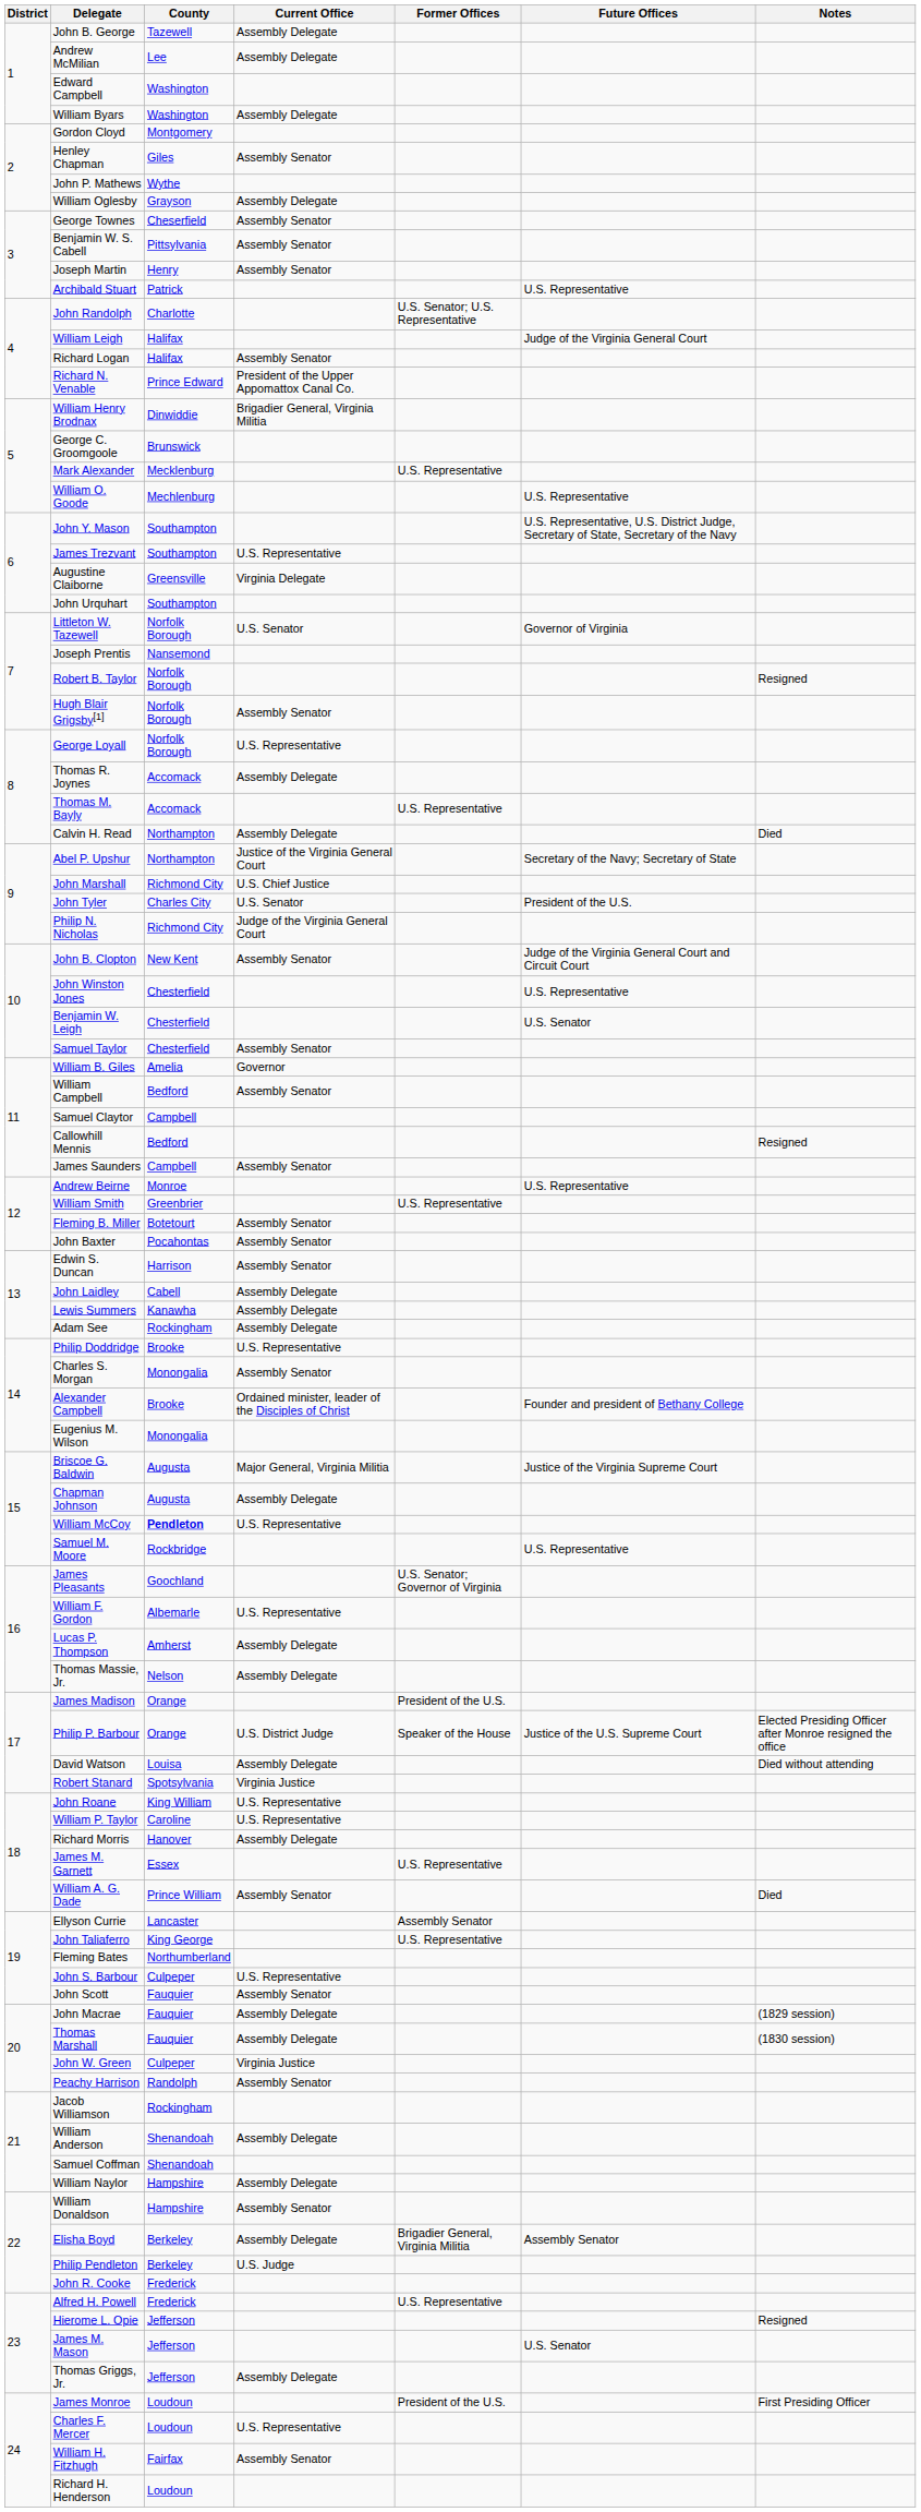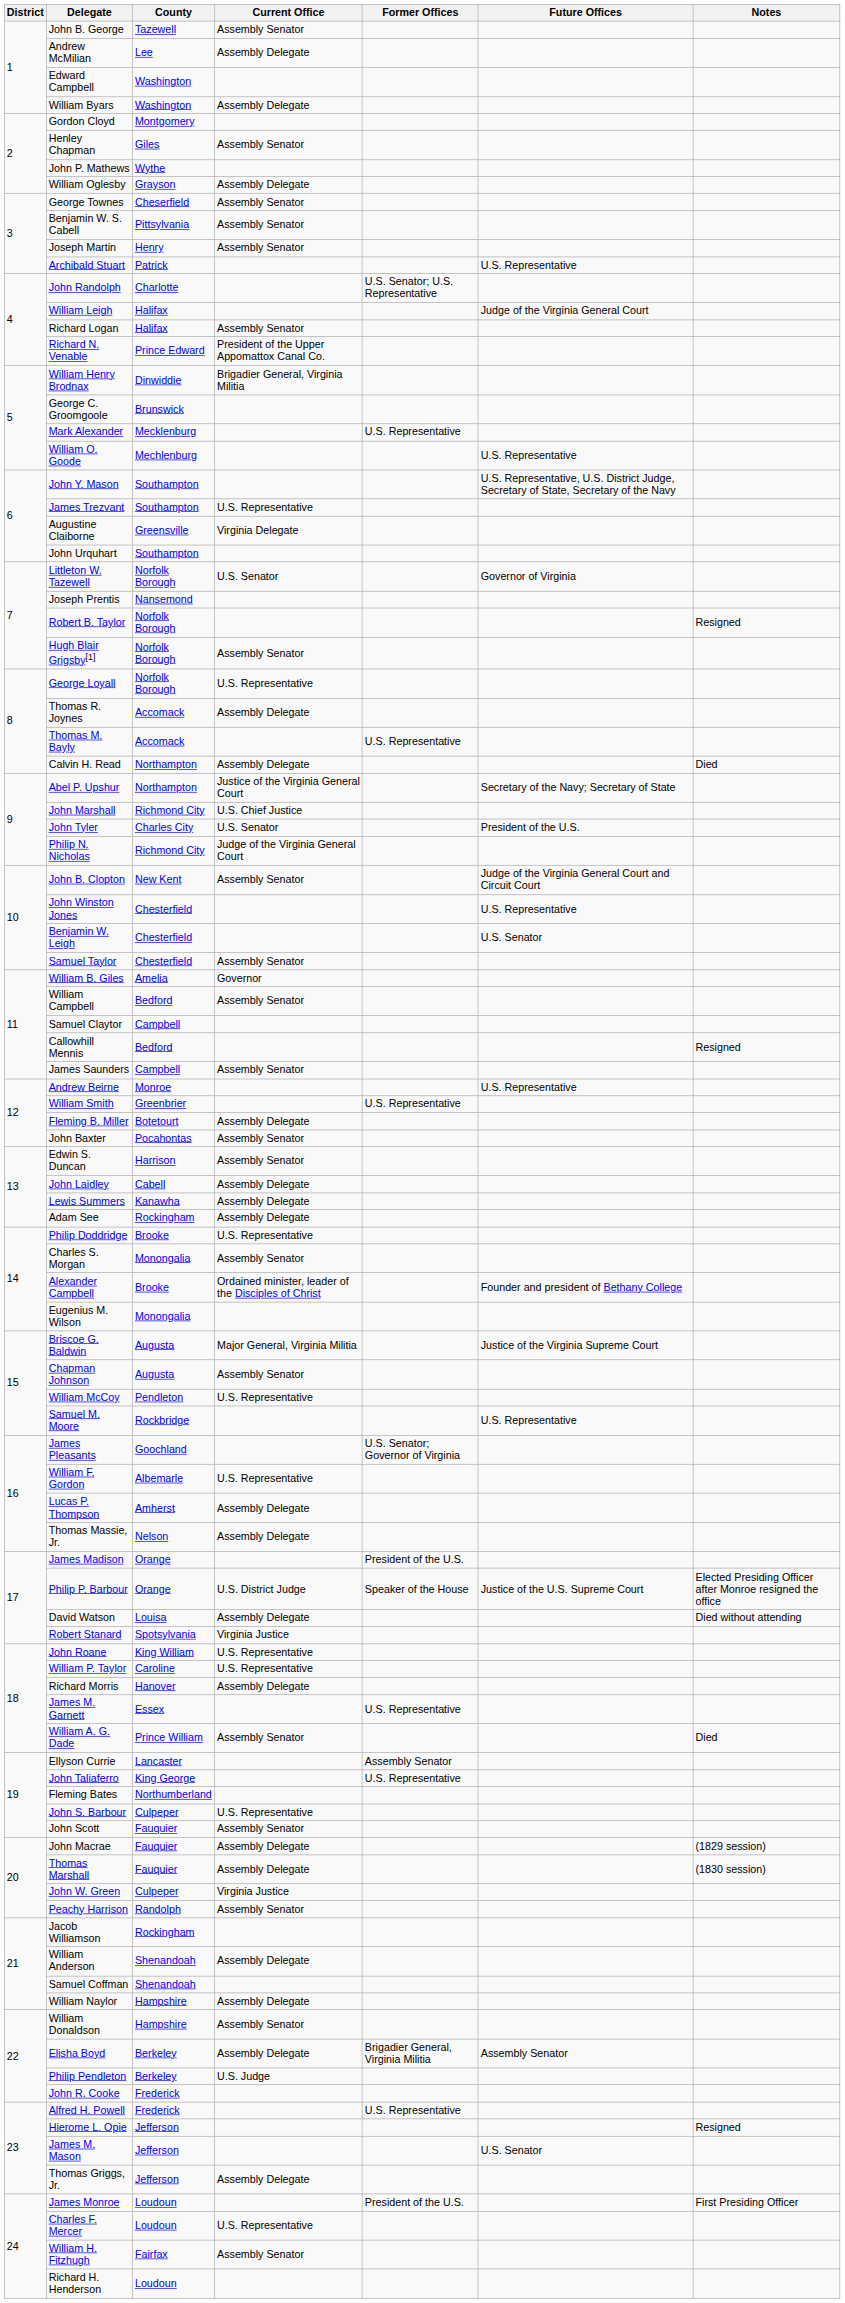 <table class="wikitable sortable">
 <tr>
 <th>District</th>
 <th>Delegate</th>
 <th>County</th>
 <th>Current Office</th>
 <th>Former Offices</th>
 <th>Future Offices</th>
 <th>Notes</th>
 </tr>
 <tr>
 <td rowspan="4">1</td>
 <td>John B. George</td>
 <td><a href='#'>Tazewell</a></td>
-<td>Assembly Delegate</td>
+<td>Assembly Senator</td>
 <td></td>
 <td></td>
 <td></td>
 </tr>
 <tr>
 <td>Andrew McMilian</td>
 <td><a href='#'>Lee</a></td>
 <td>Assembly Delegate</td>
 <td></td>
 <td></td>
 <td></td>
 </tr>
 <tr>
 <td>Edward Campbell</td>
 <td><a href='#'>Washington</a></td>
 <td></td>
 <td></td>
 <td></td>
 <td></td>
 </tr>
 <tr>
 <td>William Byars</td>
 <td><a href='#'>Washington</a></td>
 <td>Assembly Delegate</td>
 <td></td>
 <td></td>
 <td></td>
 </tr>
 <tr>
 <td rowspan="4">2</td>
 <td>Gordon Cloyd</td>
 <td><a href='#'>Montgomery</a></td>
 <td></td>
 <td></td>
 <td></td>
 <td></td>
 </tr>
 <tr>
 <td>Henley Chapman</td>
 <td><a href='#'>Giles</a></td>
 <td>Assembly Senator</td>
 <td></td>
 <td></td>
 <td></td>
 </tr>
 <tr>
 <td>John P. Mathews</td>
 <td><a href='#'>Wythe</a></td>
 <td></td>
 <td></td>
 <td></td>
 <td></td>
 </tr>
 <tr>
 <td>William Oglesby</td>
 <td><a href='#'>Grayson</a></td>
 <td>Assembly Delegate</td>
 <td></td>
 <td></td>
 <td></td>
 </tr>
 <tr>
 <td rowspan="4">3</td>
 <td>George Townes</td>
 <td><a href='#'>Cheserfield</a></td>
 <td>Assembly Senator</td>
 <td></td>
 <td></td>
 <td></td>
 </tr>
 <tr>
 <td>Benjamin W. S. Cabell</td>
 <td><a href='#'>Pittsylvania</a></td>
 <td>Assembly Senator</td>
 <td></td>
 <td></td>
 <td></td>
 </tr>
 <tr>
 <td>Joseph Martin</td>
 <td><a href='#'>Henry</a></td>
 <td>Assembly Senator</td>
 <td></td>
 <td></td>
 <td></td>
 </tr>
 <tr>
 <td><a href='#'>Archibald Stuart</a></td>
 <td><a href='#'>Patrick</a></td>
 <td></td>
 <td></td>
 <td>U.S. Representative</td>
 <td></td>
 </tr>
 <tr>
 <td rowspan="4">4</td>
 <td><a href='#'>John Randolph</a></td>
 <td><a href='#'>Charlotte</a></td>
 <td></td>
 <td>U.S. Senator; U.S. Representative</td>
 <td></td>
 <td></td>
 </tr>
 <tr>
 <td><a href='#'>William Leigh</a></td>
 <td><a href='#'>Halifax</a></td>
 <td></td>
 <td></td>
 <td>Judge of the Virginia General Court</td>
 <td></td>
 </tr>
 <tr>
 <td>Richard Logan</td>
 <td><a href='#'>Halifax</a></td>
 <td>Assembly Senator</td>
 <td></td>
 <td></td>
 <td></td>
 </tr>
 <tr>
 <td><a href='#'>Richard N. Venable</a></td>
 <td><a href='#'>Prince Edward</a></td>
 <td>President of the Upper Appomattox Canal Co.</td>
 <td></td>
 <td></td>
 <td></td>
 </tr>
 <tr>
 <td rowspan="4">5</td>
 <td><a href='#'>William Henry Brodnax</a></td>
 <td><a href='#'>Dinwiddie</a></td>
 <td>Brigadier General, Virginia Militia</td>
 <td></td>
 <td></td>
 <td></td>
 </tr>
 <tr>
 <td>George C. Groomgoole</td>
 <td><a href='#'>Brunswick</a></td>
 <td></td>
 <td></td>
 <td></td>
 <td></td>
 </tr>
 <tr>
 <td><a href='#'>Mark Alexander</a></td>
 <td><a href='#'>Mecklenburg</a></td>
 <td></td>
 <td>U.S. Representative</td>
 <td></td>
 <td></td>
 </tr>
 <tr>
 <td><a href='#'>William O. Goode</a></td>
 <td><a href='#'>Mechlenburg</a></td>
 <td></td>
 <td></td>
 <td>U.S. Representative</td>
 <td></td>
 </tr>
 <tr>
 <td rowspan="4">6</td>
 <td><a href='#'>John Y. Mason</a></td>
 <td><a href='#'>Southampton</a></td>
 <td></td>
 <td></td>
 <td>U.S. Representative, U.S. District Judge, Secretary of State, Secretary of the Navy</td>
 <td></td>
 </tr>
 <tr>
 <td><a href='#'>James Trezvant</a></td>
 <td><a href='#'>Southampton</a></td>
 <td>U.S. Representative</td>
 <td></td>
 <td></td>
 <td></td>
 </tr>
 <tr>
 <td>Augustine Claiborne</td>
 <td><a href='#'>Greensville</a></td>
 <td>Virginia Delegate</td>
 <td></td>
 <td></td>
 <td></td>
 </tr>
 <tr>
 <td>John Urquhart</td>
 <td><a href='#'>Southampton</a></td>
 <td></td>
 <td></td>
 <td></td>
 <td></td>
 </tr>
 <tr>
 <td rowspan="4">7</td>
 <td><a href='#'>Littleton W. Tazewell</a></td>
 <td><a href='#'>Norfolk Borough</a></td>
 <td>U.S. Senator</td>
 <td></td>
 <td>Governor of Virginia</td>
 <td></td>
 </tr>
 <tr>
 <td>Joseph Prentis</td>
 <td><a href='#'>Nansemond</a></td>
 <td></td>
 <td></td>
 <td></td>
 <td></td>
 </tr>
 <tr>
 <td><a href='#'>Robert B. Taylor</a></td>
 <td><a href='#'>Norfolk Borough</a></td>
 <td></td>
 <td></td>
 <td></td>
 <td>Resigned</td>
 </tr>
 <tr>
 <td><a href='#'>Hugh Blair Grigsby</a><sup>[1]</sup></td>
 <td><a href='#'>Norfolk Borough</a></td>
 <td>Assembly Senator</td>
 <td></td>
 <td></td>
 <td></td>
 </tr>
 <tr>
 <td rowspan="4">8</td>
 <td><a href='#'>George Loyall</a></td>
 <td><a href='#'>Norfolk Borough</a></td>
 <td>U.S. Representative</td>
 <td></td>
 <td></td>
 <td></td>
 </tr>
 <tr>
 <td>Thomas R. Joynes</td>
 <td><a href='#'>Accomack</a></td>
 <td>Assembly Delegate</td>
 <td></td>
 <td></td>
 <td></td>
 </tr>
 <tr>
 <td><a href='#'>Thomas M. Bayly</a></td>
 <td><a href='#'>Accomack</a></td>
 <td></td>
 <td>U.S. Representative</td>
 <td></td>
 <td></td>
 </tr>
 <tr>
 <td>Calvin H. Read</td>
 <td><a href='#'>Northampton</a></td>
 <td>Assembly Delegate</td>
 <td></td>
 <td></td>
 <td>Died</td>
 </tr>
 <tr>
 <td rowspan="4">9</td>
 <td><a href='#'>Abel P. Upshur</a></td>
 <td><a href='#'>Northampton</a></td>
 <td>Justice of the Virginia General Court</td>
 <td></td>
 <td>Secretary of the Navy; Secretary of State</td>
 <td></td>
 </tr>
 <tr>
 <td><a href='#'>John Marshall</a></td>
 <td><a href='#'>Richmond City</a></td>
 <td>U.S. Chief Justice</td>
 <td></td>
 <td></td>
 <td></td>
 </tr>
 <tr>
 <td><a href='#'>John Tyler</a></td>
 <td><a href='#'>Charles City</a></td>
 <td>U.S. Senator</td>
 <td></td>
 <td>President of the U.S.</td>
 <td></td>
 </tr>
 <tr>
 <td><a href='#'>Philip N. Nicholas</a></td>
 <td><a href='#'>Richmond City</a></td>
 <td>Judge of the Virginia General Court</td>
 <td></td>
 <td></td>
 <td></td>
 </tr>
 <tr>
 <td rowspan="4">10</td>
 <td><a href='#'>John B. Clopton</a></td>
 <td><a href='#'>New Kent</a></td>
 <td>Assembly Senator</td>
 <td></td>
 <td>Judge of the Virginia General Court and Circuit Court</td>
 <td></td>
 </tr>
 <tr>
 <td><a href='#'>John Winston Jones</a></td>
 <td><a href='#'>Chesterfield</a></td>
 <td></td>
 <td></td>
 <td>U.S. Representative</td>
 <td></td>
 </tr>
 <tr>
 <td><a href='#'>Benjamin W. Leigh</a></td>
 <td><a href='#'>Chesterfield</a></td>
 <td></td>
 <td></td>
 <td>U.S. Senator</td>
 <td></td>
 </tr>
 <tr>
 <td><a href='#'>Samuel Taylor</a></td>
 <td><a href='#'>Chesterfield</a></td>
 <td>Assembly Senator</td>
 <td></td>
 <td></td>
 <td></td>
 </tr>
 <tr>
 <td rowspan="5">11</td>
 <td><a href='#'>William B. Giles</a></td>
 <td><a href='#'>Amelia</a></td>
 <td>Governor</td>
 <td></td>
 <td></td>
 <td></td>
 </tr>
 <tr>
 <td>William Campbell</td>
 <td><a href='#'>Bedford</a></td>
 <td>Assembly Senator</td>
 <td></td>
 <td></td>
 <td></td>
 </tr>
 <tr>
 <td>Samuel Claytor</td>
 <td><a href='#'>Campbell</a></td>
 <td></td>
 <td></td>
 <td></td>
 <td></td>
 </tr>
 <tr>
 <td>Callowhill Mennis</td>
 <td><a href='#'>Bedford</a></td>
 <td></td>
 <td></td>
 <td></td>
 <td>Resigned</td>
 </tr>
 <tr>
 <td>James Saunders</td>
 <td><a href='#'>Campbell</a></td>
 <td>Assembly Senator</td>
 <td></td>
 <td></td>
 <td></td>
 </tr>
 <tr>
 <td rowspan="4">12</td>
 <td><a href='#'>Andrew Beirne</a></td>
 <td><a href='#'>Monroe</a></td>
 <td></td>
 <td></td>
 <td>U.S. Representative</td>
 <td></td>
 </tr>
 <tr>
 <td><a href='#'>William Smith</a></td>
 <td><a href='#'>Greenbrier</a></td>
 <td></td>
 <td>U.S. Representative</td>
 <td></td>
 <td></td>
 </tr>
 <tr>
 <td><a href='#'>Fleming B. Miller</a></td>
 <td><a href='#'>Botetourt</a></td>
-<td>Assembly Senator</td>
+<td>Assembly Delegate</td>
 <td></td>
 <td></td>
 <td></td>
 </tr>
 <tr>
 <td>John Baxter</td>
 <td><a href='#'>Pocahontas</a></td>
 <td>Assembly Senator</td>
 <td></td>
 <td></td>
 <td></td>
 </tr>
 <tr>
 <td rowspan="4">13</td>
 <td>Edwin S. Duncan</td>
 <td><a href='#'>Harrison</a></td>
 <td>Assembly Senator</td>
 <td></td>
 <td></td>
 <td></td>
 </tr>
 <tr>
 <td><a href='#'>John Laidley</a></td>
 <td><a href='#'>Cabell</a></td>
 <td>Assembly Delegate</td>
 <td></td>
 <td></td>
 <td></td>
 </tr>
 <tr>
 <td><a href='#'>Lewis Summers</a></td>
 <td><a href='#'>Kanawha</a></td>
 <td>Assembly Delegate</td>
 <td></td>
 <td></td>
 <td></td>
 </tr>
 <tr>
 <td>Adam See</td>
 <td><a href='#'>Rockingham</a></td>
 <td>Assembly Delegate</td>
 <td></td>
 <td></td>
 <td></td>
 </tr>
 <tr>
 <td rowspan="4">14</td>
 <td><a href='#'>Philip Doddridge</a></td>
 <td><a href='#'>Brooke</a></td>
 <td>U.S. Representative</td>
 <td></td>
 <td></td>
 <td></td>
 </tr>
 <tr>
 <td>Charles S. Morgan</td>
 <td><a href='#'>Monongalia</a></td>
 <td>Assembly Senator</td>
 <td></td>
 <td></td>
 <td></td>
 </tr>
 <tr>
 <td><a href='#'>Alexander Campbell</a></td>
 <td><a href='#'>Brooke</a></td>
 <td>Ordained minister, leader of the <a href='#'>Disciples of Christ</a></td>
 <td></td>
 <td>Founder and president of <a href='#'>Bethany College</a></td>
 <td></td>
 </tr>
 <tr>
 <td>Eugenius M. Wilson</td>
 <td><a href='#'>Monongalia</a></td>
 <td></td>
 <td></td>
 <td></td>
 <td></td>
 </tr>
 <tr>
 <td rowspan="4">15</td>
 <td><a href='#'>Briscoe G. Baldwin</a></td>
 <td><a href='#'>Augusta</a></td>
 <td>Major General, Virginia Militia</td>
 <td></td>
 <td>Justice of the Virginia Supreme Court</td>
 <td></td>
 </tr>
 <tr>
 <td><a href='#'>Chapman Johnson</a></td>
 <td><a href='#'>Augusta</a></td>
-<td>Assembly Delegate</td>
+<td>Assembly Senator</td>
 <td></td>
 <td></td>
 <td></td>
 </tr>
 <tr>
 <td><a href='#'>William McCoy</a></td>
-<td><strong><a href='#'>Pendleton</a></strong></td>
+<td><a href='#'>Pendleton</a></td>
 <td>U.S. Representative</td>
 <td></td>
 <td></td>
 <td></td>
 </tr>
 <tr>
 <td><a href='#'>Samuel M. Moore</a></td>
 <td><a href='#'>Rockbridge</a></td>
 <td></td>
 <td></td>
 <td>U.S. Representative</td>
 <td></td>
 </tr>
 <tr>
 <td rowspan="4">16</td>
 <td><a href='#'>James Pleasants</a></td>
 <td><a href='#'>Goochland</a></td>
 <td></td>
 <td>U.S. Senator; Governor of Virginia</td>
 <td></td>
 <td></td>
 </tr>
 <tr>
 <td><a href='#'>William F. Gordon</a></td>
 <td><a href='#'>Albemarle</a></td>
 <td>U.S. Representative</td>
 <td></td>
 <td></td>
 <td></td>
 </tr>
 <tr>
 <td><a href='#'>Lucas P. Thompson</a></td>
 <td><a href='#'>Amherst</a></td>
 <td>Assembly Delegate</td>
 <td></td>
 <td></td>
 <td></td>
 </tr>
 <tr>
 <td>Thomas Massie, Jr.</td>
 <td><a href='#'>Nelson</a></td>
 <td>Assembly Delegate</td>
 <td></td>
 <td></td>
 <td></td>
 </tr>
 <tr>
 <td rowspan="4">17</td>
 <td><a href='#'>James Madison</a></td>
 <td><a href='#'>Orange</a></td>
 <td></td>
 <td>President of the U.S.</td>
 <td></td>
 <td></td>
 </tr>
 <tr>
 <td><a href='#'>Philip P. Barbour</a></td>
 <td><a href='#'>Orange</a></td>
 <td>U.S. District Judge</td>
 <td>Speaker of the House</td>
 <td>Justice of the U.S. Supreme Court</td>
 <td>Elected Presiding Officer after Monroe resigned the office</td>
 </tr>
 <tr>
 <td>David Watson</td>
 <td><a href='#'>Louisa</a></td>
 <td>Assembly Delegate</td>
 <td></td>
 <td></td>
 <td>Died without attending</td>
 </tr>
 <tr>
 <td><a href='#'>Robert Stanard</a></td>
 <td><a href='#'>Spotsylvania</a></td>
 <td>Virginia Justice</td>
 <td></td>
 <td></td>
 <td></td>
 </tr>
 <tr>
 <td rowspan="5">18</td>
 <td><a href='#'>John Roane</a></td>
 <td><a href='#'>King William</a></td>
 <td>U.S. Representative</td>
 <td></td>
 <td></td>
 <td></td>
 </tr>
 <tr>
 <td><a href='#'>William P. Taylor</a></td>
 <td><a href='#'>Caroline</a></td>
 <td>U.S. Representative</td>
 <td></td>
 <td></td>
 <td></td>
 </tr>
 <tr>
 <td>Richard Morris</td>
 <td><a href='#'>Hanover</a></td>
 <td>Assembly Delegate</td>
 <td></td>
 <td></td>
 <td></td>
 </tr>
 <tr>
 <td><a href='#'>James M. Garnett</a></td>
 <td><a href='#'>Essex</a></td>
 <td></td>
 <td>U.S. Representative</td>
 <td></td>
 <td></td>
 </tr>
 <tr>
 <td><a href='#'>William A. G. Dade</a></td>
 <td><a href='#'>Prince William</a></td>
 <td>Assembly Senator</td>
 <td></td>
 <td></td>
 <td>Died</td>
 </tr>
 <tr>
 <td rowspan="5">19</td>
 <td>Ellyson Currie</td>
 <td><a href='#'>Lancaster</a></td>
 <td></td>
 <td>Assembly Senator</td>
 <td></td>
 <td></td>
 </tr>
 <tr>
 <td><a href='#'>John Taliaferro</a></td>
 <td><a href='#'>King George</a></td>
 <td></td>
 <td>U.S. Representative</td>
 <td></td>
 <td></td>
 </tr>
 <tr>
 <td>Fleming Bates</td>
 <td><a href='#'>Northumberland</a></td>
 <td></td>
 <td></td>
 <td></td>
 <td></td>
 </tr>
 <tr>
 <td><a href='#'>John S. Barbour</a></td>
 <td><a href='#'>Culpeper</a></td>
 <td>U.S. Representative</td>
 <td></td>
 <td></td>
 <td></td>
 </tr>
 <tr>
 <td>John Scott</td>
 <td><a href='#'>Fauquier</a></td>
 <td>Assembly Senator</td>
 <td></td>
 <td></td>
 <td></td>
 </tr>
 <tr>
 <td rowspan="4">20</td>
 <td>John Macrae</td>
 <td><a href='#'>Fauquier</a></td>
 <td>Assembly Delegate</td>
 <td></td>
 <td></td>
 <td>(1829 session)</td>
 </tr>
 <tr>
 <td><a href='#'>Thomas Marshall</a></td>
 <td><a href='#'>Fauquier</a></td>
 <td>Assembly Delegate</td>
 <td></td>
 <td></td>
 <td>(1830 session)</td>
 </tr>
 <tr>
 <td><a href='#'>John W. Green</a></td>
 <td><a href='#'>Culpeper</a></td>
 <td>Virginia Justice</td>
 <td></td>
 <td></td>
 <td></td>
 </tr>
 <tr>
 <td><a href='#'>Peachy Harrison</a></td>
 <td><a href='#'>Randolph</a></td>
 <td>Assembly Senator</td>
 <td></td>
 <td></td>
 <td></td>
 </tr>
 <tr>
 <td rowspan="4">21</td>
 <td>Jacob Williamson</td>
 <td><a href='#'>Rockingham</a></td>
 <td></td>
 <td></td>
 <td></td>
 <td></td>
 </tr>
 <tr>
 <td>William Anderson</td>
 <td><a href='#'>Shenandoah</a></td>
 <td>Assembly Delegate</td>
 <td></td>
 <td></td>
 <td></td>
 </tr>
 <tr>
 <td>Samuel Coffman</td>
 <td><a href='#'>Shenandoah</a></td>
 <td></td>
 <td></td>
 <td></td>
 <td></td>
 </tr>
 <tr>
 <td>William Naylor</td>
 <td><a href='#'>Hampshire</a></td>
 <td>Assembly Delegate</td>
 <td></td>
 <td></td>
 <td></td>
 </tr>
 <tr>
 <td rowspan="4">22</td>
 <td>William Donaldson</td>
 <td><a href='#'>Hampshire</a></td>
 <td>Assembly Senator</td>
 <td></td>
 <td></td>
 <td></td>
 </tr>
 <tr>
 <td><a href='#'>Elisha Boyd</a></td>
 <td><a href='#'>Berkeley</a></td>
 <td>Assembly Delegate</td>
 <td>Brigadier General, Virginia Militia</td>
 <td>Assembly Senator</td>
 <td></td>
 </tr>
 <tr>
 <td><a href='#'>Philip Pendleton</a></td>
 <td><a href='#'>Berkeley</a></td>
 <td>U.S. Judge</td>
 <td></td>
 <td></td>
 <td></td>
 </tr>
 <tr>
 <td><a href='#'>John R. Cooke</a></td>
 <td><a href='#'>Frederick</a></td>
 <td></td>
 <td></td>
 <td></td>
 <td></td>
 </tr>
 <tr>
 <td rowspan="4">23</td>
 <td><a href='#'>Alfred H. Powell</a></td>
 <td><a href='#'>Frederick</a></td>
 <td></td>
 <td>U.S. Representative</td>
 <td></td>
 <td></td>
 </tr>
 <tr>
 <td><a href='#'>Hierome L. Opie</a></td>
 <td><a href='#'>Jefferson</a></td>
 <td></td>
 <td></td>
 <td></td>
 <td>Resigned</td>
 </tr>
 <tr>
 <td><a href='#'>James M. Mason</a></td>
 <td><a href='#'>Jefferson</a></td>
 <td></td>
 <td></td>
 <td>U.S. Senator</td>
 <td></td>
 </tr>
 <tr>
 <td>Thomas Griggs, Jr.</td>
 <td><a href='#'>Jefferson</a></td>
 <td>Assembly Delegate</td>
 <td></td>
 <td></td>
 <td></td>
 </tr>
 <tr>
 <td rowspan="4">24</td>
 <td><a href='#'>James Monroe</a></td>
 <td><a href='#'>Loudoun</a></td>
 <td></td>
 <td>President of the U.S.</td>
 <td></td>
 <td>First Presiding Officer</td>
 </tr>
 <tr>
 <td><a href='#'>Charles F. Mercer</a></td>
 <td><a href='#'>Loudoun</a></td>
 <td>U.S. Representative</td>
 <td></td>
 <td></td>
 <td></td>
 </tr>
 <tr>
 <td><a href='#'>William H. Fitzhugh</a></td>
 <td><a href='#'>Fairfax</a></td>
 <td>Assembly Senator</td>
 <td></td>
 <td></td>
 <td></td>
 </tr>
 <tr>
 <td>Richard H. Henderson</td>
 <td><a href='#'>Loudoun</a></td>
 <td></td>
 <td></td>
 <td></td>
 <td></td>
 </tr>
 </table>
